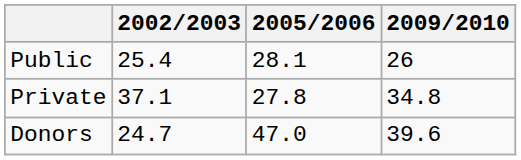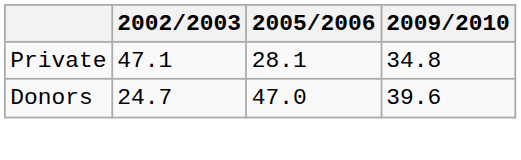 <table class="wikitable">
 <tr>
 <th></th>
 <th>2002/2003</th>
 <th>2005/2006</th>
 <th>2009/2010</th>
 </tr>
 <tr>
-<td>Public</td>
-<td>25.4</td>
+<td>Private</td>
+<td>47.1</td>
 <td>28.1</td>
-<td>26</td>
-</tr>
-<tr>
-<td>Private</td>
-<td>37.1</td>
-<td>27.8</td>
 <td>34.8</td>
 </tr>
 <tr>
 <td>Donors</td>
 <td>24.7</td>
 <td>47.0</td>
 <td>39.6</td>
 </tr>
 </table>
